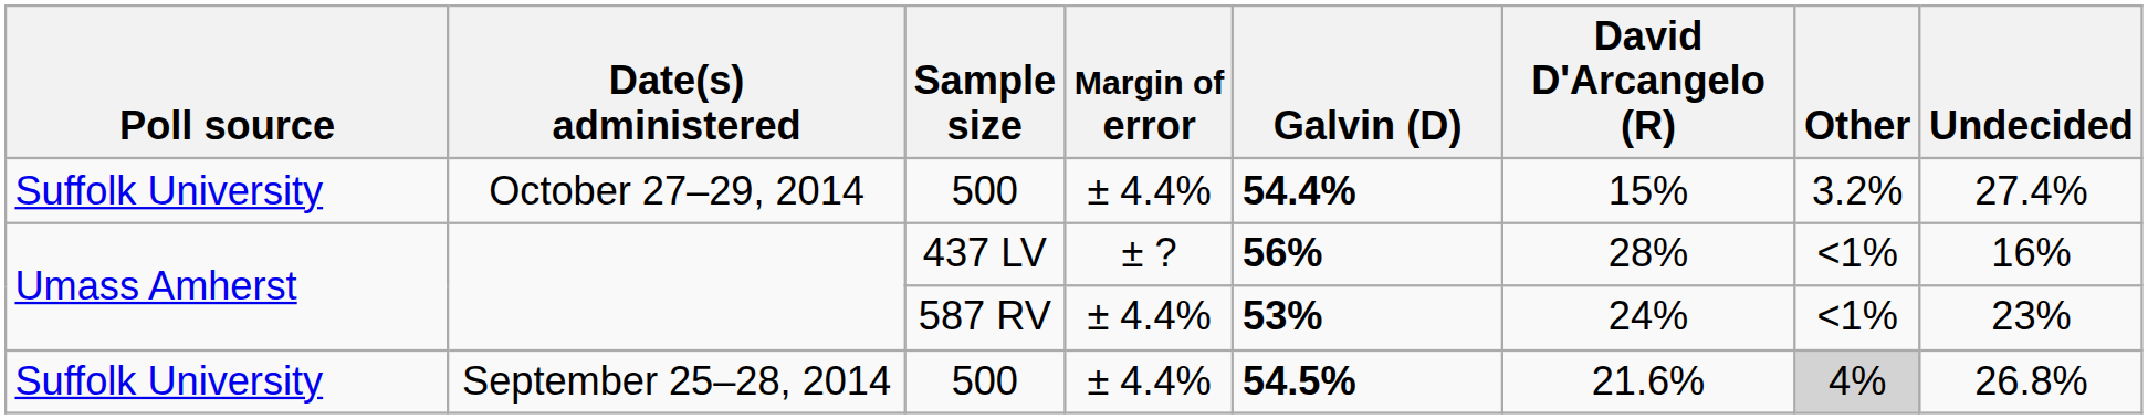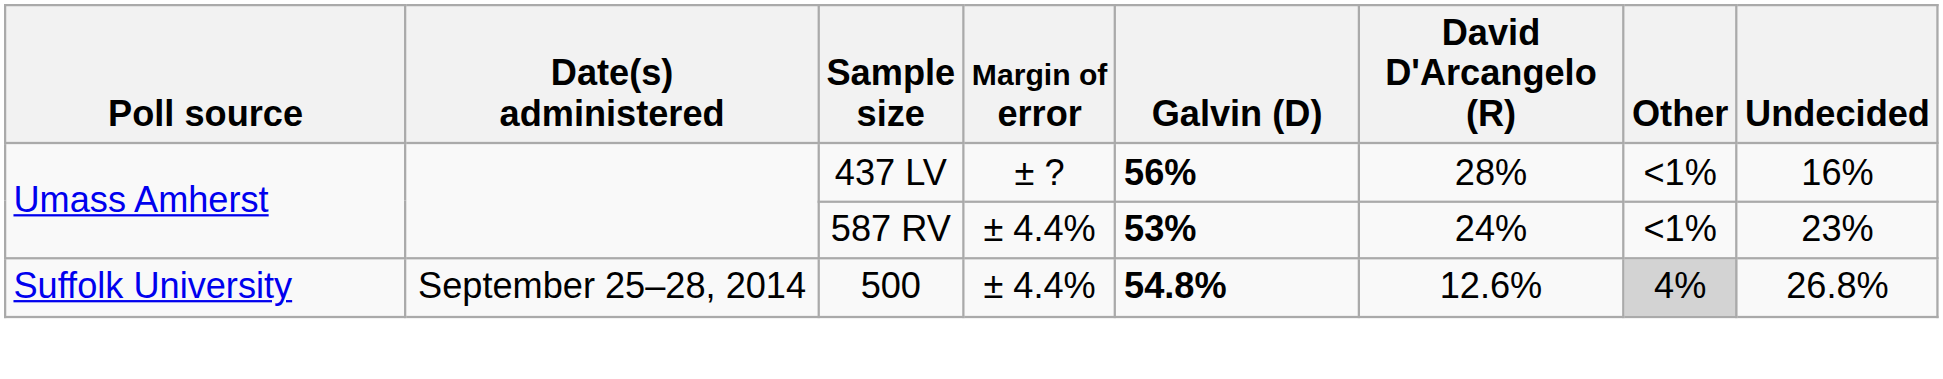 <table class="wikitable">
 <tr valign= bottom>
 <th style="width:170px;">Poll source</th>
 <th style="width:175px;">Date(s)<br>administered</th>
 <th class=small>Sample<br>size</th>
 <th><small>Margin of</small><br>error</th>
 <th style="width:100px;"><br>Galvin (D)</th>
 <th style="width:110px;">David<br>D'Arcangelo (R)</th>
 <th>Other</th>
 <th>Undecided</th>
-</tr>
-<tr>
-<td><a href='#'>Suffolk University</a></td>
-<td align=center>October 27–29, 2014</td>
-<td align=center>500</td>
-<td align=center>± 4.4%</td>
-<td><strong>54.4%</strong></td>
-<td align=center>15%</td>
-<td align=center>3.2%</td>
-<td align=center>27.4%</td>
 </tr>
 <tr>
 <td rowspan=2><a href='#'>Umass Amherst</a></td>
 <td align=center rowspan=2></td>
 <td align=center>437 LV</td>
 <td align=center>± ?</td>
 <td><strong>56%</strong></td>
 <td align=center>28%</td>
 <td align=center><1%</td>
 <td align=center>16%</td>
 </tr>
 <tr>
 <td align=center>587 RV</td>
 <td align=center>± 4.4%</td>
 <td><strong>53%</strong></td>
 <td align=center>24%</td>
 <td align=center><1%</td>
 <td align=center>23%</td>
 </tr>
 <tr>
 <td><a href='#'>Suffolk University</a></td>
 <td align=center>September 25–28, 2014</td>
 <td align=center>500</td>
 <td align=center>± 4.4%</td>
-<td><strong>54.5%</strong></td>
-<td align=center>21.6%</td>
+<td><strong>54.8%</strong></td>
+<td align=center>12.6%</td>
 <td align=center style="background: lightgrey;">4%</td>
 <td align=center>26.8%</td>
 </tr>
 </table>
